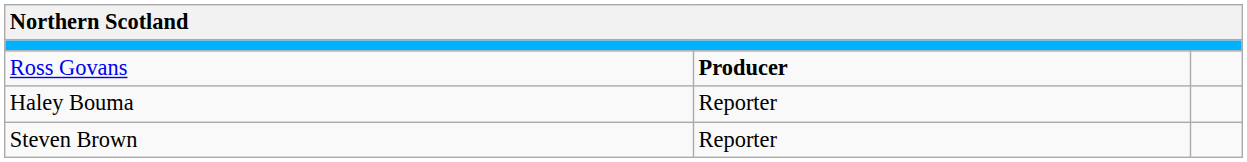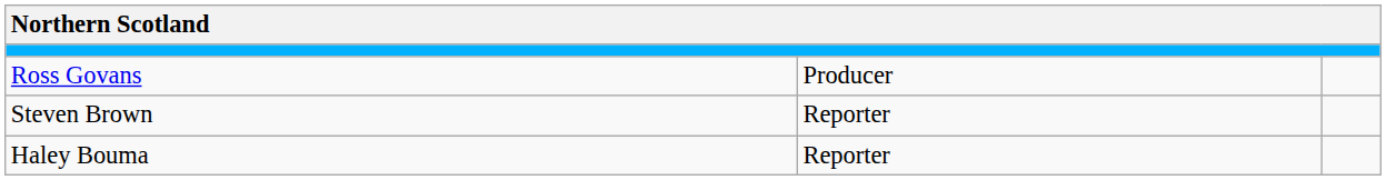 <table class="wikitable collapsible collapsed"  style="width:70%;">
 <tr>
 <th colspan="3" style="text-align:left;">Northern Scotland</th>
 </tr>
 <tr style="background:#00B1FF;">
 <td colspan="3"></td>
 </tr>
 <tr>
 <td><a href='#'>Ross Govans</a></td>
-<td><strong>Producer</strong></td>
+<td>Producer</td>
+<td></td>
+</tr>
+<tr>
+<td>Steven Brown</td>
+<td>Reporter</td>
 <td></td>
 </tr>
 <tr>
 <td>Haley Bouma</td>
 <td>Reporter</td>
 <td></td>
 </tr>
-<tr>
-<td>Steven Brown</td>
-<td>Reporter</td>
-<td></td>
-</tr>
 </table>
